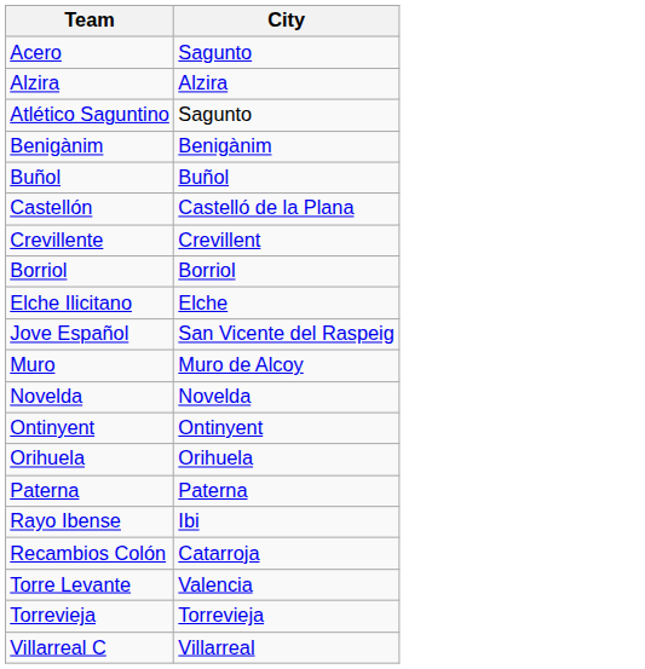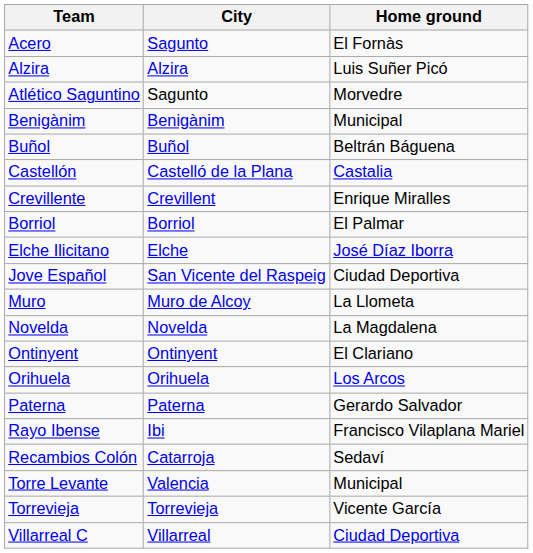 <table class="wikitable sortable">
 <tr>
 <th>Team</th>
 <th>City</th>
+<th>Home ground</th>
 </tr>
 <tr>
 <td><a href='#'>Acero</a></td>
 <td><a href='#'>Sagunto</a></td>
+<td>El Fornàs</td>
 </tr>
 <tr>
 <td><a href='#'>Alzira</a></td>
 <td><a href='#'>Alzira</a></td>
+<td>Luis Suñer Picó</td>
 </tr>
 <tr>
 <td><a href='#'>Atlético Saguntino</a></td>
 <td>Sagunto</td>
+<td>Morvedre</td>
 </tr>
 <tr>
 <td><a href='#'>Benigànim</a></td>
 <td><a href='#'>Benigànim</a></td>
+<td>Municipal</td>
 </tr>
 <tr>
 <td><a href='#'>Buñol</a></td>
 <td><a href='#'>Buñol</a></td>
+<td>Beltrán Báguena</td>
 </tr>
 <tr>
 <td><a href='#'>Castellón</a></td>
 <td><a href='#'>Castelló de la Plana</a></td>
+<td><a href='#'>Castalia</a></td>
 </tr>
 <tr>
 <td><a href='#'>Crevillente</a></td>
 <td><a href='#'>Crevillent</a></td>
+<td>Enrique Miralles</td>
 </tr>
 <tr>
 <td><a href='#'>Borriol</a></td>
 <td><a href='#'>Borriol</a></td>
+<td>El Palmar</td>
 </tr>
 <tr>
 <td><a href='#'>Elche Ilicitano</a></td>
 <td><a href='#'>Elche</a></td>
+<td><a href='#'>José Díaz Iborra</a></td>
 </tr>
 <tr>
 <td><a href='#'>Jove Español</a></td>
 <td><a href='#'>San Vicente del Raspeig</a></td>
+<td>Ciudad Deportiva</td>
 </tr>
 <tr>
 <td><a href='#'>Muro</a></td>
 <td><a href='#'>Muro de Alcoy</a></td>
+<td>La Llometa</td>
 </tr>
 <tr>
 <td><a href='#'>Novelda</a></td>
 <td><a href='#'>Novelda</a></td>
+<td>La Magdalena</td>
 </tr>
 <tr>
 <td><a href='#'>Ontinyent</a></td>
 <td><a href='#'>Ontinyent</a></td>
+<td>El Clariano</td>
 </tr>
 <tr>
 <td><a href='#'>Orihuela</a></td>
 <td><a href='#'>Orihuela</a></td>
+<td><a href='#'>Los Arcos</a></td>
 </tr>
 <tr>
 <td><a href='#'>Paterna</a></td>
 <td><a href='#'>Paterna</a></td>
+<td>Gerardo Salvador</td>
 </tr>
 <tr>
 <td><a href='#'>Rayo Ibense</a></td>
 <td><a href='#'>Ibi</a></td>
+<td>Francisco Vilaplana Mariel</td>
 </tr>
 <tr>
 <td><a href='#'>Recambios Colón</a></td>
 <td><a href='#'>Catarroja</a></td>
+<td>Sedaví</td>
 </tr>
 <tr>
 <td><a href='#'>Torre Levante</a></td>
 <td><a href='#'>Valencia</a></td>
+<td>Municipal</td>
 </tr>
 <tr>
 <td><a href='#'>Torrevieja</a></td>
 <td><a href='#'>Torrevieja</a></td>
+<td>Vicente García</td>
 </tr>
 <tr>
 <td><a href='#'>Villarreal C</a></td>
 <td><a href='#'>Villarreal</a></td>
+<td><a href='#'>Ciudad Deportiva</a></td>
 </tr>
 </table>
